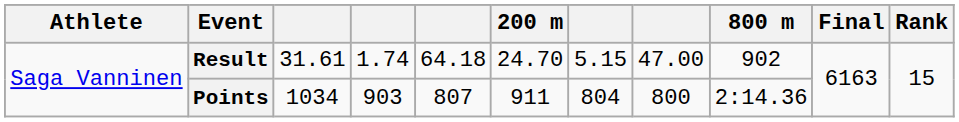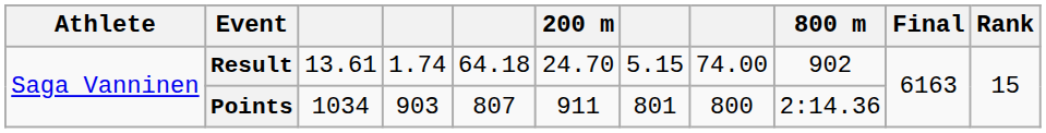 <table class="wikitable" style="text-align:center; font-size:90%">
 <tr>
 <th>Athlete</th>
 <th>Event</th>
 <th></th>
 <th></th>
 <th></th>
 <th>200 m</th>
 <th></th>
 <th></th>
 <th>800 m</th>
 <th>Final</th>
 <th>Rank</th>
 </tr>
 <tr>
 <td rowspan=2 align=left><a href='#'>Saga Vanninen</a></td>
 <th style=font-size:95%>Result</th>
-<td>31.61</td>
+<td>13.61</td>
 <td>1.74</td>
 <td>64.18</td>
 <td>24.70</td>
 <td>5.15</td>
-<td>47.00</td>
+<td>74.00</td>
 <td>902</td>
 <td rowspan=2>6163</td>
 <td rowspan=2>15</td>
 </tr>
 <tr>
 <th style=font-size:95%>Points</th>
 <td>1034</td>
 <td>903</td>
 <td>807</td>
 <td>911</td>
-<td>804</td>
+<td>801</td>
 <td>800</td>
 <td>2:14.36</td>
 </tr>
 </table>
